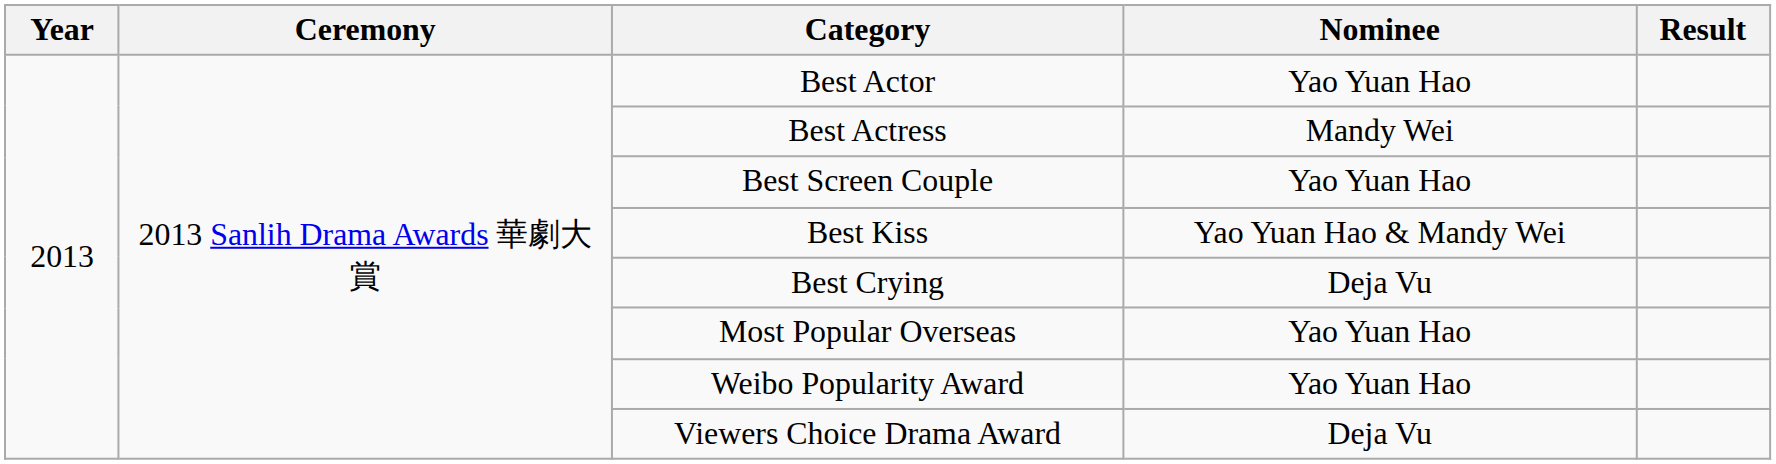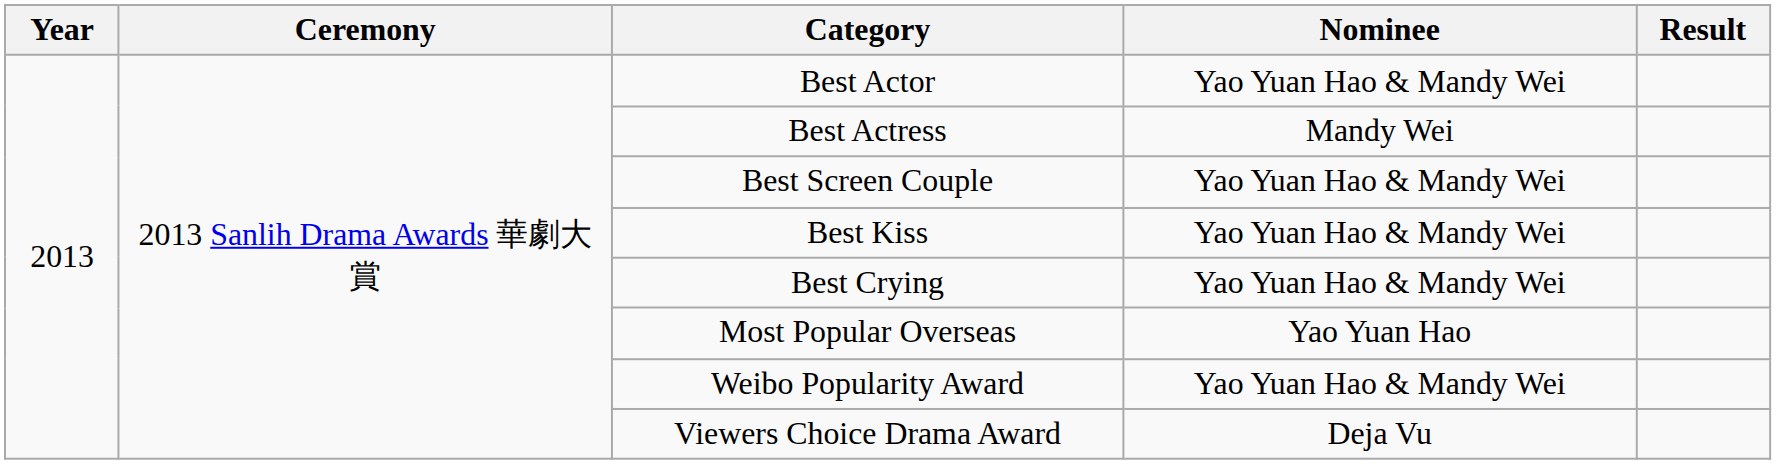 <table class="wikitable">
 <tr>
 <th style="width:50px;">Year</th>
 <th style="width:240px;">Ceremony</th>
 <th style="width:250px;">Category</th>
 <th style="width:250px;">Nominee</th>
 <th style="width:60px;">Result</th>
 </tr>
 <tr>
 <td align="center" rowspan=11>2013</td>
 <td align="center" rowspan=11>2013 <a href='#'>Sanlih Drama Awards</a> 華劇大賞</td>
 <td align="center">Best Actor</td>
-<td align="center">Yao Yuan Hao</td>
+<td align="center">Yao Yuan Hao & Mandy Wei</td>
 <td></td>
 </tr>
 <tr>
 <td align="center">Best Actress</td>
 <td align="center">Mandy Wei</td>
 <td></td>
 </tr>
 <tr>
 <td align="center">Best Screen Couple</td>
-<td align="center">Yao Yuan Hao</td>
+<td align="center">Yao Yuan Hao & Mandy Wei</td>
 <td></td>
 </tr>
 <tr>
 <td align="center">Best Kiss</td>
 <td align="center">Yao Yuan Hao & Mandy Wei</td>
 <td></td>
 </tr>
 <tr>
 <td align="center">Best Crying</td>
-<td align="center">Deja Vu</td>
+<td align="center">Yao Yuan Hao & Mandy Wei</td>
 <td></td>
 </tr>
 <tr>
 <td align="center">Most Popular Overseas</td>
 <td align="center">Yao Yuan Hao</td>
 <td></td>
 </tr>
 <tr>
 <td align="center">Weibo Popularity Award</td>
-<td align="center">Yao Yuan Hao</td>
+<td align="center">Yao Yuan Hao & Mandy Wei</td>
 <td></td>
 </tr>
 <tr>
 <td align="center">Viewers Choice Drama Award</td>
 <td align="center">Deja Vu</td>
 <td></td>
 </tr>
 </table>
